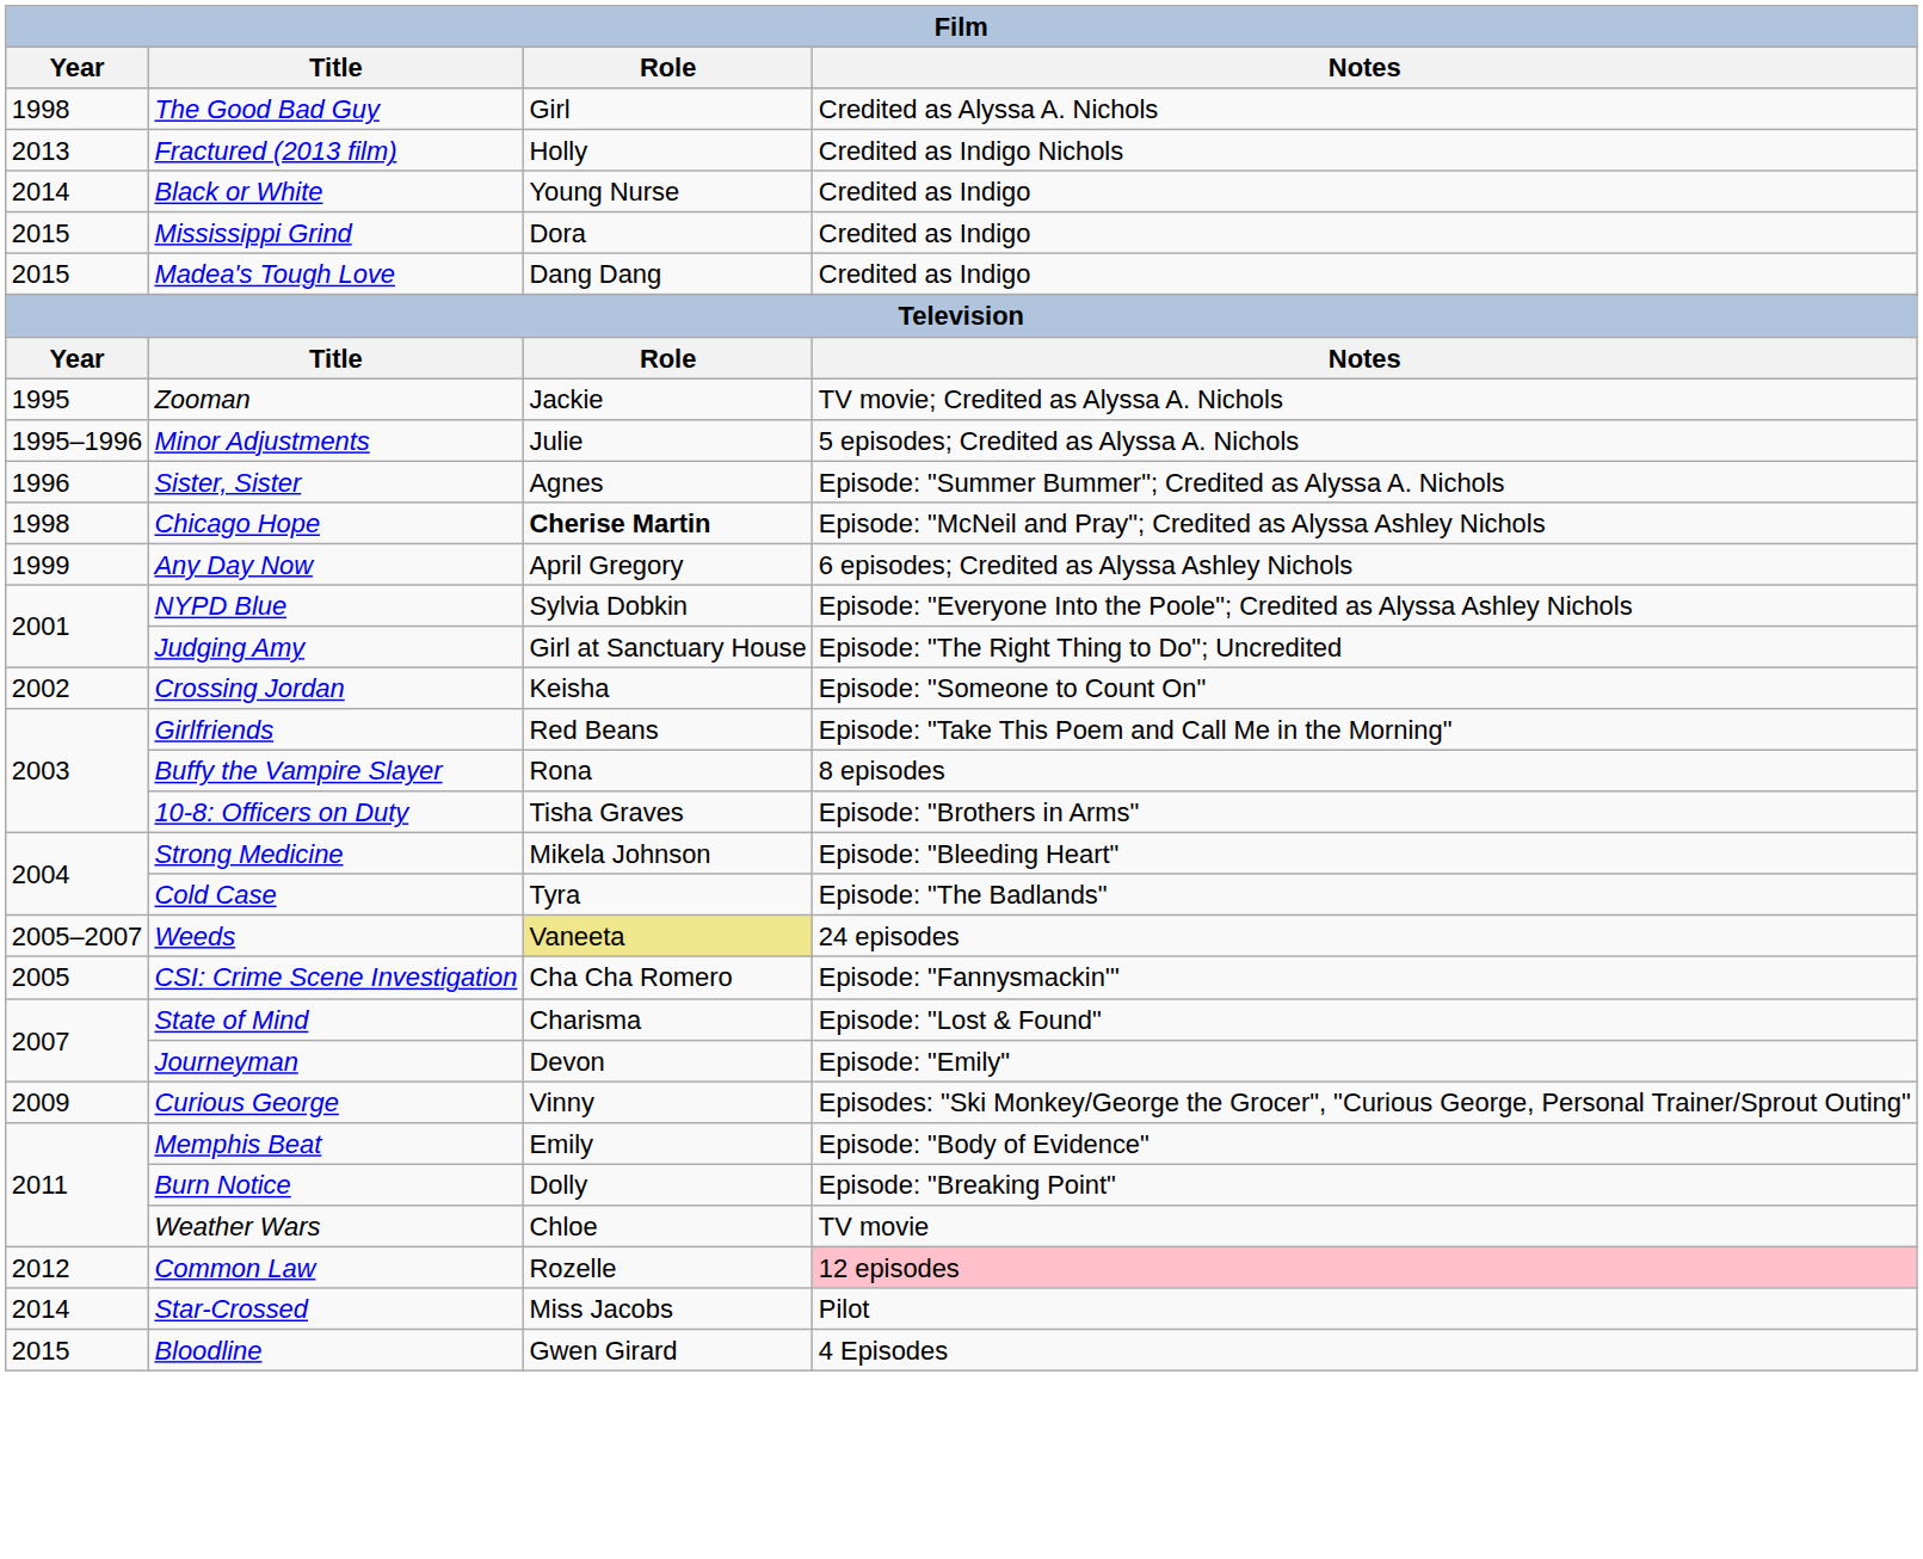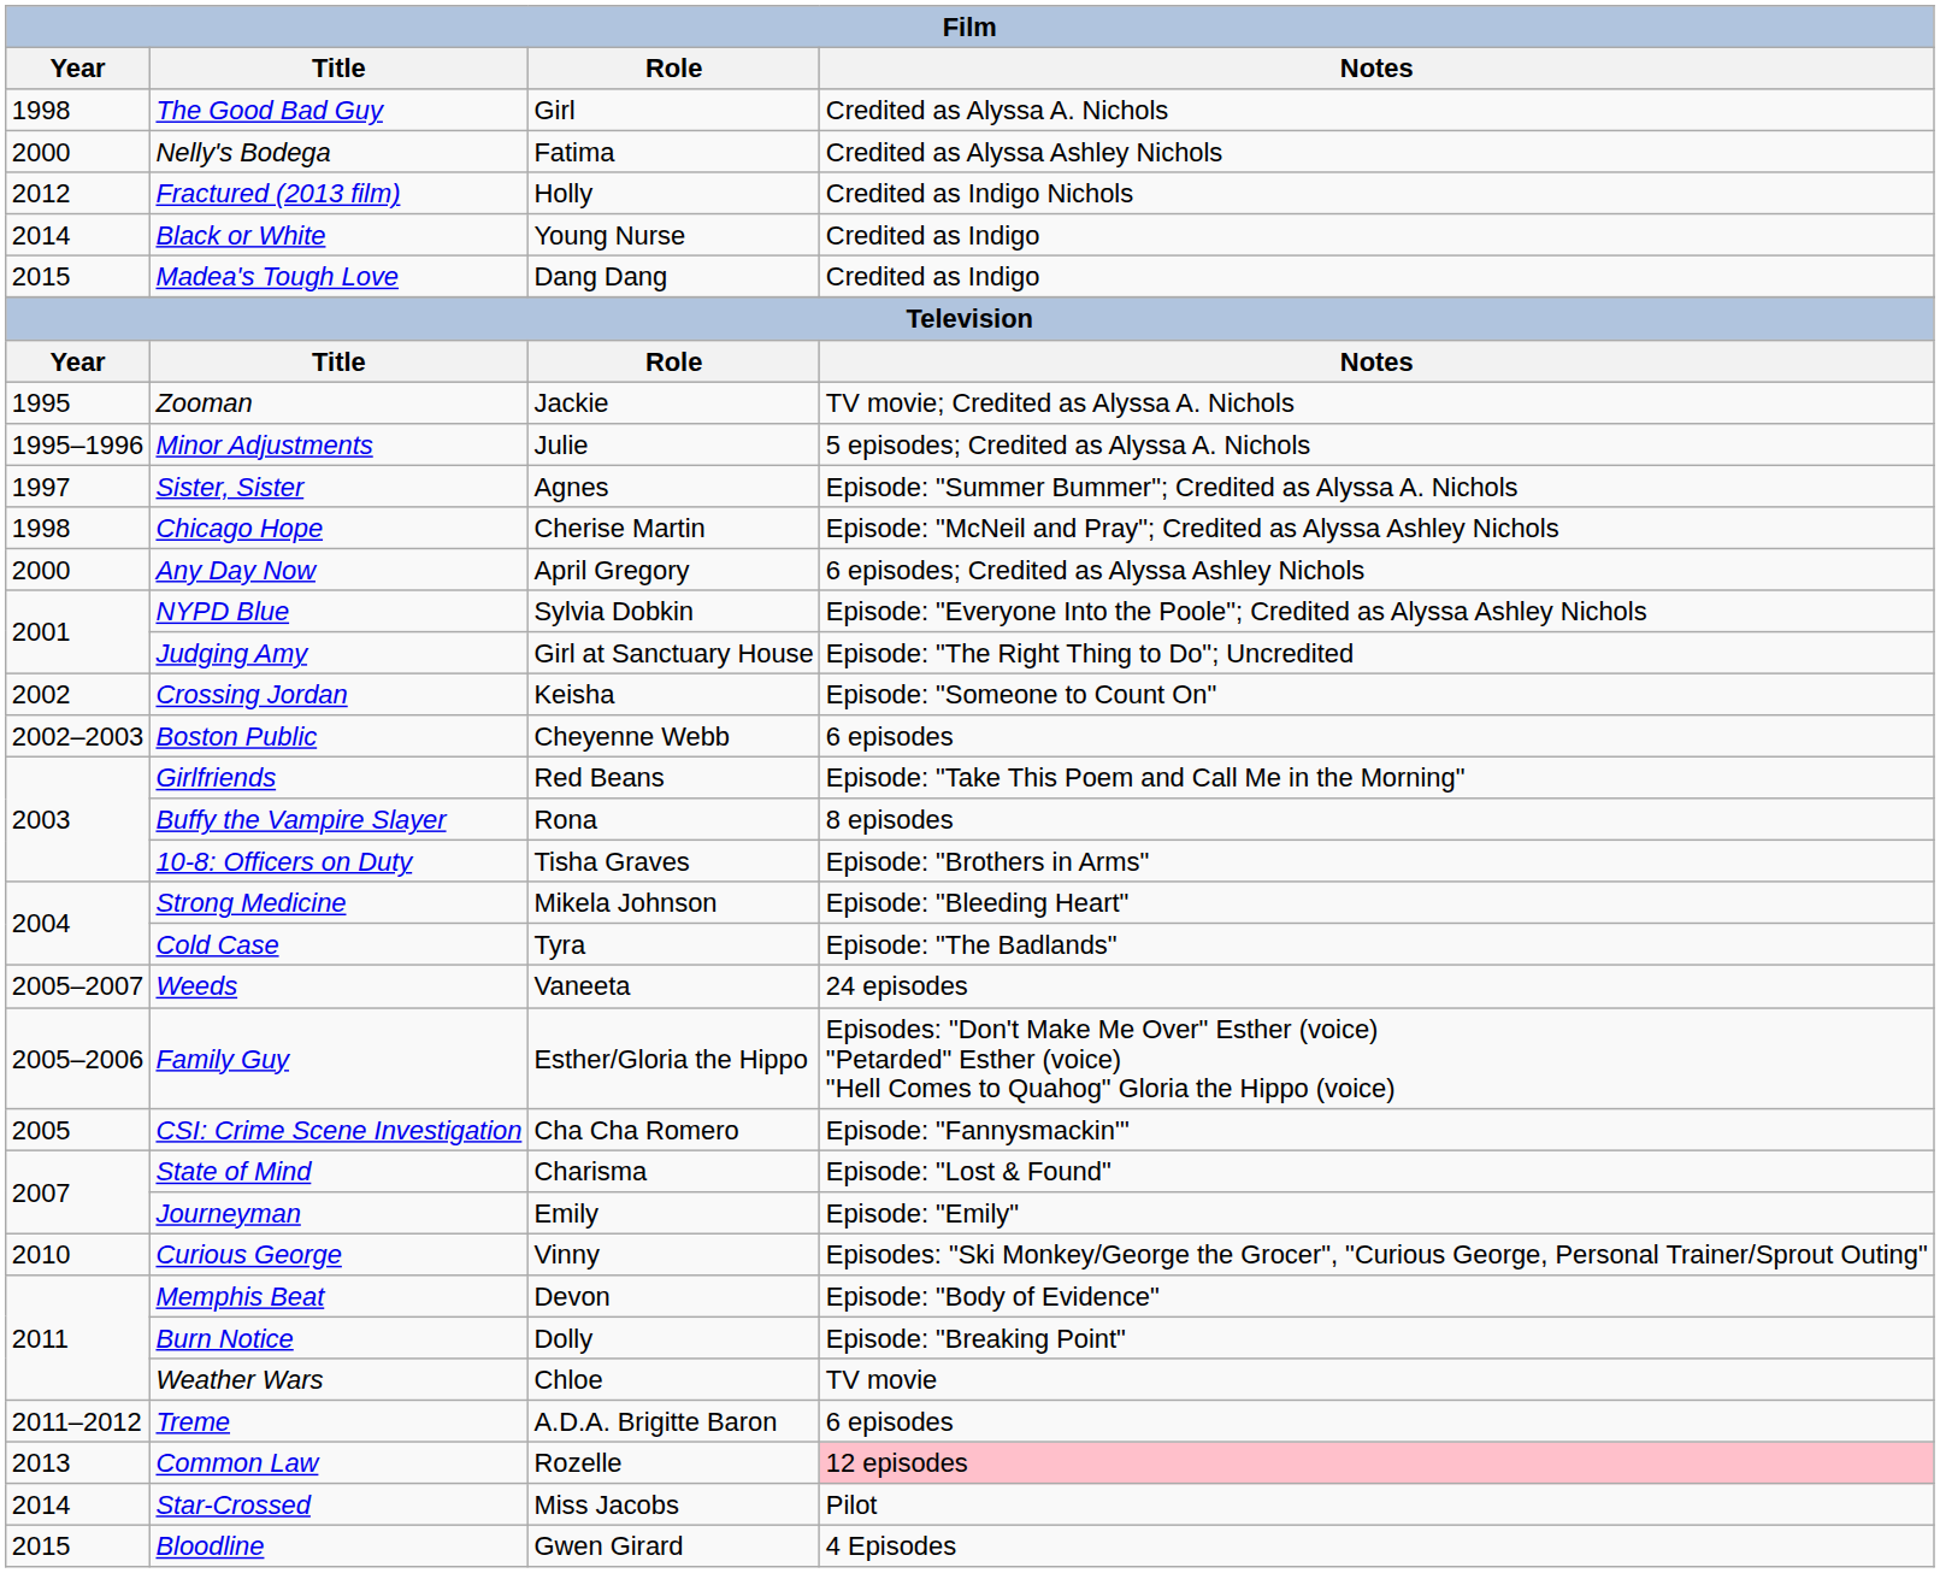 <table class="wikitable" style="font-size: 95%;" ;>
 <tr style="background:#ccc; text-align:center;">
 <th colspan="4" style="background: LightSteelBlue;">Film</th>
 </tr>
 <tr style="background:#ccc; text-align:center;">
 <th>Year</th>
 <th>Title</th>
 <th>Role</th>
 <th>Notes</th>
 </tr>
 <tr>
 <td>1998</td>
 <td><em><a href='#'>The Good Bad Guy</a></em></td>
 <td>Girl</td>
 <td>Credited as Alyssa A. Nichols</td>
 </tr>
 <tr>
-<td>2013</td>
+<td>2000</td>
+<td><em>Nelly's Bodega</em></td>
+<td>Fatima</td>
+<td>Credited as Alyssa Ashley Nichols</td>
+</tr>
+<tr>
+<td>2012</td>
 <td><em><a href='#'>Fractured (2013 film)</a></em></td>
 <td>Holly</td>
 <td>Credited as Indigo Nichols</td>
 </tr>
 <tr>
 <td>2014</td>
 <td><em><a href='#'>Black or White</a></em></td>
 <td>Young Nurse</td>
-<td>Credited as Indigo</td>
-</tr>
-<tr>
-<td>2015</td>
-<td><em><a href='#'>Mississippi Grind</a></em></td>
-<td>Dora</td>
 <td>Credited as Indigo</td>
 </tr>
 <tr>
 <td>2015</td>
 <td><em><a href='#'>Madea's Tough Love</a></em></td>
 <td>Dang Dang</td>
 <td>Credited as Indigo</td>
 </tr>
 <tr>
 </tr>
 <tr style="background:#ccc; text-align:center;">
 <th colspan="4" style="background: LightSteelBlue;">Television</th>
 </tr>
 <tr style="background:#ccc; text-align:center;">
 <th>Year</th>
 <th>Title</th>
 <th>Role</th>
 <th>Notes</th>
 </tr>
 <tr>
 <td>1995</td>
 <td><em>Zooman</em></td>
 <td>Jackie</td>
 <td>TV movie; Credited as Alyssa A. Nichols</td>
 </tr>
 <tr>
 <td>1995–1996</td>
 <td><em><a href='#'>Minor Adjustments</a></em></td>
 <td>Julie</td>
 <td>5 episodes; Credited as Alyssa A. Nichols</td>
 </tr>
 <tr>
-<td>1996</td>
+<td>1997</td>
 <td><em><a href='#'>Sister, Sister</a></em></td>
 <td>Agnes</td>
 <td>Episode: "Summer Bummer"; Credited as Alyssa A. Nichols</td>
 </tr>
 <tr>
 <td>1998</td>
 <td><em><a href='#'>Chicago Hope</a></em></td>
-<td><strong>Cherise Martin</strong></td>
+<td>Cherise Martin</td>
 <td>Episode: "McNeil and Pray"; Credited as Alyssa Ashley Nichols</td>
 </tr>
 <tr>
-<td>1999</td>
+<td>2000</td>
 <td><em><a href='#'>Any Day Now</a></em></td>
 <td>April Gregory</td>
 <td>6 episodes; Credited as Alyssa Ashley Nichols</td>
 </tr>
 <tr>
 <td rowspan="2">2001</td>
 <td><em><a href='#'>NYPD Blue</a></em></td>
 <td>Sylvia Dobkin</td>
 <td>Episode: "Everyone Into the Poole"; Credited as Alyssa Ashley Nichols</td>
 </tr>
 <tr>
 <td><em><a href='#'>Judging Amy</a></em></td>
 <td>Girl at Sanctuary House</td>
 <td>Episode: "The Right Thing to Do"; Uncredited</td>
 </tr>
 <tr>
 <td>2002</td>
 <td><em><a href='#'>Crossing Jordan</a></em></td>
 <td>Keisha</td>
 <td>Episode: "Someone to Count On"</td>
+</tr>
+<tr>
+<td>2002–2003</td>
+<td><em><a href='#'>Boston Public</a></em></td>
+<td>Cheyenne Webb</td>
+<td>6 episodes</td>
 </tr>
 <tr>
 <td rowspan="3">2003</td>
 <td><em><a href='#'>Girlfriends</a></em></td>
 <td>Red Beans</td>
 <td>Episode: "Take This Poem and Call Me in the Morning"</td>
 </tr>
 <tr>
 <td><em><a href='#'>Buffy the Vampire Slayer</a></em></td>
 <td>Rona</td>
 <td>8 episodes</td>
 </tr>
 <tr>
 <td><em><a href='#'>10-8: Officers on Duty</a></em></td>
 <td>Tisha Graves</td>
 <td>Episode: "Brothers in Arms"</td>
 </tr>
 <tr>
 <td rowspan="2">2004</td>
 <td><em><a href='#'>Strong Medicine</a></em></td>
 <td>Mikela Johnson</td>
 <td>Episode: "Bleeding Heart"</td>
 </tr>
 <tr>
 <td><em><a href='#'>Cold Case</a></em></td>
 <td>Tyra</td>
 <td>Episode: "The Badlands"</td>
 </tr>
 <tr>
 <td>2005–2007</td>
 <td><em><a href='#'>Weeds</a></em></td>
-<td style="background: khaki;">Vaneeta</td>
+<td>Vaneeta</td>
 <td>24 episodes</td>
+</tr>
+<tr>
+<td>2005–2006</td>
+<td><em><a href='#'>Family Guy</a></em></td>
+<td>Esther/Gloria the Hippo</td>
+<td>Episodes: "Don't Make Me Over" Esther (voice)<br>"Petarded" Esther (voice)<br>"Hell Comes to Quahog" Gloria the Hippo (voice)</td>
 </tr>
 <tr>
 <td>2005</td>
 <td><em><a href='#'>CSI: Crime Scene Investigation</a></em></td>
 <td>Cha Cha Romero</td>
 <td>Episode: "Fannysmackin'"</td>
 </tr>
 <tr>
 <td rowspan="2">2007</td>
 <td><em><a href='#'>State of Mind</a></em></td>
 <td>Charisma</td>
 <td>Episode: "Lost & Found"</td>
 </tr>
 <tr>
 <td><em><a href='#'>Journeyman</a></em></td>
-<td>Devon</td>
+<td>Emily</td>
 <td>Episode: "Emily"</td>
 </tr>
 <tr>
-<td>2009</td>
+<td>2010</td>
 <td><em><a href='#'>Curious George</a></em></td>
 <td>Vinny</td>
 <td>Episodes: "Ski Monkey/George the Grocer", "Curious George, Personal Trainer/Sprout Outing"</td>
 </tr>
 <tr>
 <td rowspan="3">2011</td>
 <td><em><a href='#'>Memphis Beat</a></em></td>
-<td>Emily</td>
+<td>Devon</td>
 <td>Episode: "Body of Evidence"</td>
 </tr>
 <tr>
 <td><em><a href='#'>Burn Notice</a></em></td>
 <td>Dolly</td>
 <td>Episode: "Breaking Point"</td>
 </tr>
 <tr>
 <td><em>Weather Wars</em></td>
 <td>Chloe</td>
 <td>TV movie</td>
 </tr>
 <tr>
-<td>2012</td>
+<td>2011–2012</td>
+<td><em><a href='#'>Treme</a></em></td>
+<td>A.D.A. Brigitte Baron</td>
+<td>6 episodes</td>
+</tr>
+<tr>
+<td>2013</td>
 <td><em><a href='#'>Common Law</a></em></td>
 <td>Rozelle</td>
 <td style="background: pink;">12 episodes</td>
 </tr>
 <tr>
 <td>2014</td>
 <td><em><a href='#'>Star-Crossed</a></em></td>
 <td>Miss Jacobs</td>
 <td>Pilot</td>
 </tr>
 <tr>
 <td>2015</td>
 <td><em><a href='#'>Bloodline</a></em></td>
 <td>Gwen Girard</td>
 <td>4 Episodes</td>
 </tr>
 </table>
